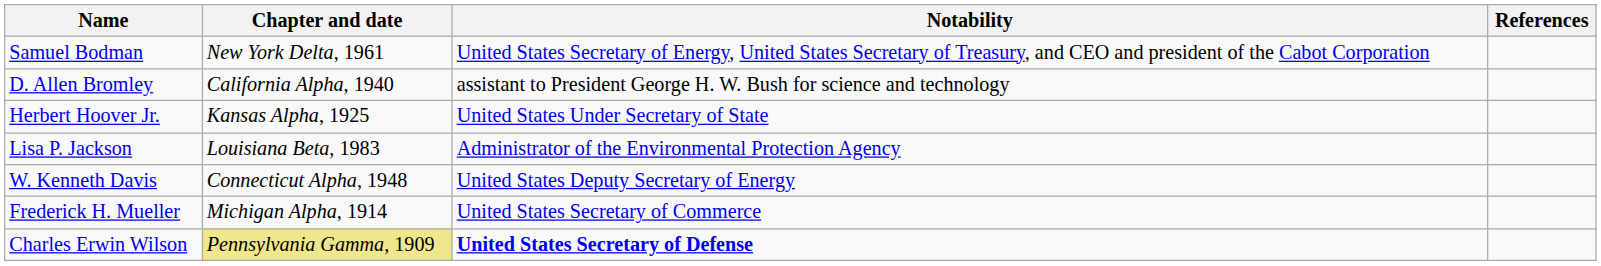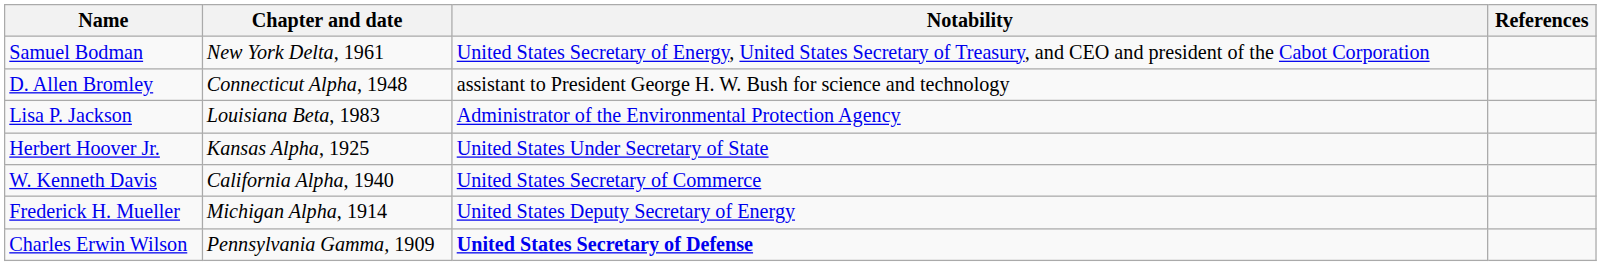 <table class="wikitable sortable" " style="width:100%;">
 <tr>
 <th>Name</th>
 <th>Chapter and date</th>
 <th>Notability</th>
 <th>References</th>
 </tr>
 <tr>
 <td><a href='#'>Samuel Bodman</a></td>
 <td><em>New York Delta</em>, 1961</td>
 <td><a href='#'>United States Secretary of Energy</a>, <a href='#'>United States Secretary of Treasury</a>, and CEO and president of the <a href='#'>Cabot Corporation</a></td>
 <td></td>
 </tr>
 <tr>
 <td><a href='#'>D. Allen Bromley</a></td>
-<td><em>California Alpha</em>, 1940</td>
+<td><em>Connecticut Alpha</em>, 1948</td>
 <td>assistant to President George H. W. Bush for science and technology</td>
+<td></td>
+</tr>
+<tr>
+<td><a href='#'>Lisa P. Jackson</a></td>
+<td><em>Louisiana Beta</em>, 1983</td>
+<td><a href='#'>Administrator of the Environmental Protection Agency</a></td>
 <td></td>
 </tr>
 <tr>
 <td><a href='#'>Herbert Hoover Jr.</a></td>
 <td><em>Kansas Alpha</em>, 1925</td>
 <td><a href='#'>United States Under Secretary of State</a></td>
 <td></td>
 </tr>
 <tr>
-<td><a href='#'>Lisa P. Jackson</a></td>
-<td><em>Louisiana Beta</em>, 1983</td>
-<td><a href='#'>Administrator of the Environmental Protection Agency</a></td>
-<td></td>
-</tr>
-<tr>
 <td><a href='#'>W. Kenneth Davis</a></td>
-<td><em>Connecticut Alpha</em>, 1948</td>
-<td><a href='#'>United States Deputy Secretary of Energy</a></td>
+<td><em>California Alpha</em>, 1940</td>
+<td><a href='#'>United States Secretary of Commerce</a></td>
 <td></td>
 </tr>
 <tr>
 <td><a href='#'>Frederick H. Mueller</a></td>
 <td><em>Michigan Alpha</em>, 1914</td>
-<td><a href='#'>United States Secretary of Commerce</a></td>
+<td><a href='#'>United States Deputy Secretary of Energy</a></td>
 <td></td>
 </tr>
 <tr>
 <td><a href='#'>Charles Erwin Wilson</a></td>
-<td style="background: khaki;"><em>Pennsylvania Gamma,</em> 1909</td>
+<td><em>Pennsylvania Gamma,</em> 1909</td>
 <td><strong><a href='#'>United States Secretary of Defense</a></strong></td>
 <td></td>
 </tr>
 </table>
